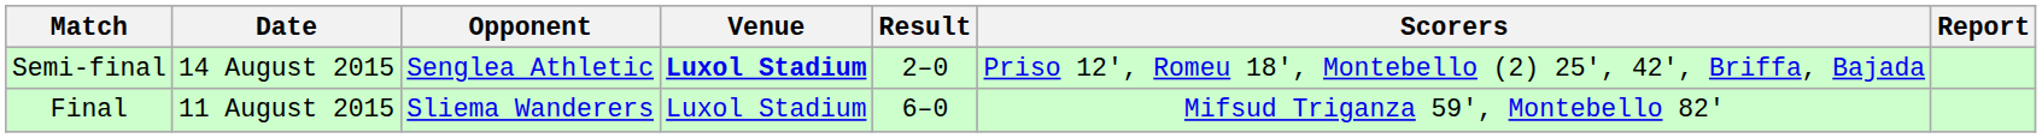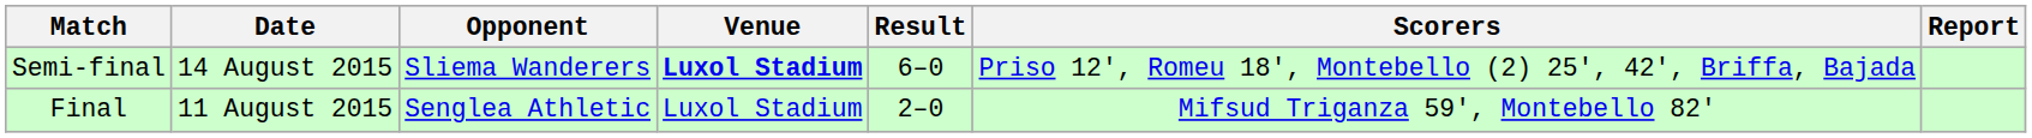 <table class="wikitable" style="font-size:100%; text-align:center">
 <tr>
 <th>Match</th>
 <th>Date</th>
 <th>Opponent</th>
 <th>Venue</th>
 <th>Result</th>
 <th>Scorers</th>
 <th>Report</th>
 </tr>
 <tr style="background: #CCFFCC;">
 <td>Semi-final</td>
 <td>14 August 2015</td>
-<td><a href='#'>Senglea Athletic</a></td>
+<td><a href='#'>Sliema Wanderers</a></td>
 <td><strong><a href='#'>Luxol Stadium</a></strong></td>
-<td>2–0</td>
+<td>6–0</td>
 <td><a href='#'>Priso</a> 12', <a href='#'>Romeu</a> 18', <a href='#'>Montebello</a> (2) 25', 42', <a href='#'>Briffa</a>, <a href='#'>Bajada</a></td>
 <td></td>
 </tr>
 <tr style="background: #CCFFCC;">
 <td>Final</td>
 <td>11 August 2015</td>
-<td><a href='#'>Sliema Wanderers</a></td>
+<td><a href='#'>Senglea Athletic</a></td>
 <td><a href='#'>Luxol Stadium</a></td>
-<td>6–0</td>
+<td>2–0</td>
 <td><a href='#'>Mifsud Triganza</a> 59', <a href='#'>Montebello</a> 82'</td>
 <td></td>
 </tr>
 </table>
